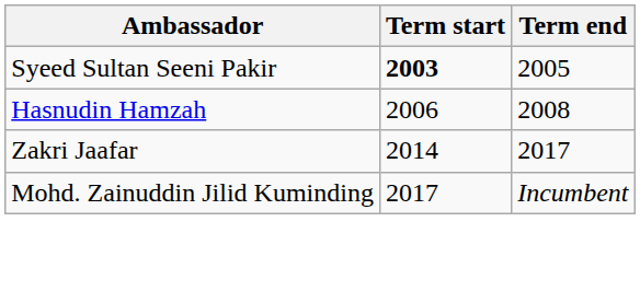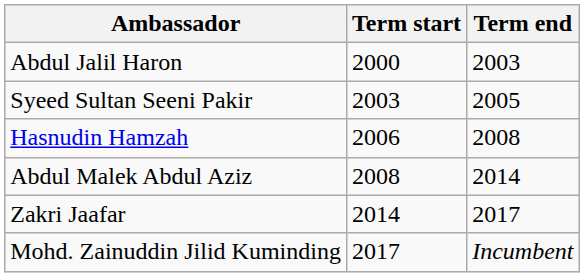 <table class=wikitable>
 <tr>
 <th>Ambassador</th>
 <th>Term start</th>
 <th>Term end</th>
 </tr>
 <tr>
+<td>Abdul Jalil Haron</td>
+<td>2000</td>
+<td>2003</td>
+</tr>
+<tr>
 <td>Syeed Sultan Seeni Pakir</td>
-<td><strong>2003</strong></td>
+<td>2003</td>
 <td>2005</td>
 </tr>
 <tr>
 <td><a href='#'>Hasnudin Hamzah</a></td>
 <td>2006</td>
 <td>2008</td>
+</tr>
+<tr>
+<td>Abdul Malek Abdul Aziz</td>
+<td>2008</td>
+<td>2014</td>
 </tr>
 <tr>
 <td>Zakri Jaafar</td>
 <td>2014</td>
 <td>2017</td>
 </tr>
 <tr>
 <td>Mohd. Zainuddin Jilid Kuminding</td>
 <td>2017</td>
 <td><em>Incumbent</em></td>
 </tr>
 </table>
